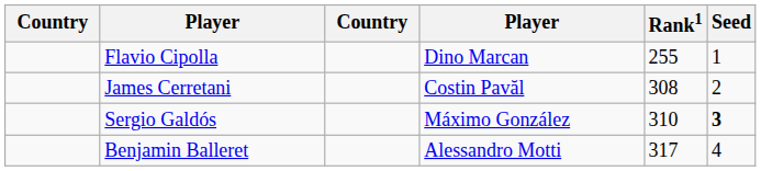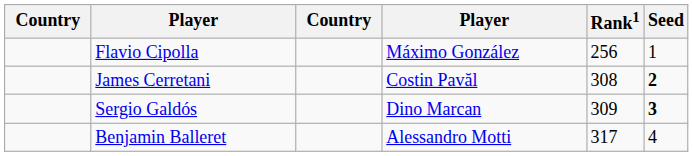 <table class="sortable wikitable">
 <tr>
 <th width="70">Country</th>
 <th width="175">Player</th>
 <th width="70">Country</th>
 <th width="175">Player</th>
 <th>Rank<sup>1</sup></th>
 <th>Seed</th>
 </tr>
 <tr>
 <td></td>
 <td><a href='#'>Flavio Cipolla</a></td>
 <td></td>
-<td><a href='#'>Dino Marcan</a></td>
-<td>255</td>
+<td><a href='#'>Máximo González</a></td>
+<td>256</td>
 <td>1</td>
 </tr>
 <tr>
 <td></td>
 <td><a href='#'>James Cerretani</a></td>
 <td></td>
 <td><a href='#'>Costin Pavăl</a></td>
 <td>308</td>
-<td>2</td>
+<td><strong>2</strong></td>
 </tr>
 <tr>
 <td></td>
 <td><a href='#'>Sergio Galdós</a></td>
 <td></td>
-<td><a href='#'>Máximo González</a></td>
-<td>310</td>
+<td><a href='#'>Dino Marcan</a></td>
+<td>309</td>
 <td><strong>3</strong></td>
 </tr>
 <tr>
 <td></td>
 <td><a href='#'>Benjamin Balleret</a></td>
 <td></td>
 <td><a href='#'>Alessandro Motti</a></td>
 <td>317</td>
 <td>4</td>
 </tr>
 </table>
